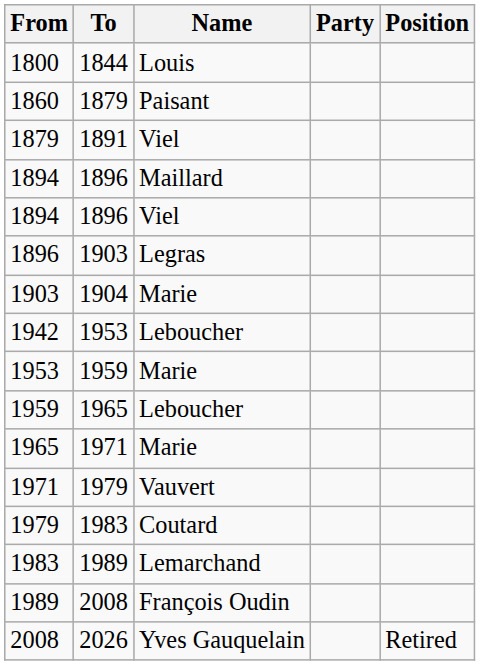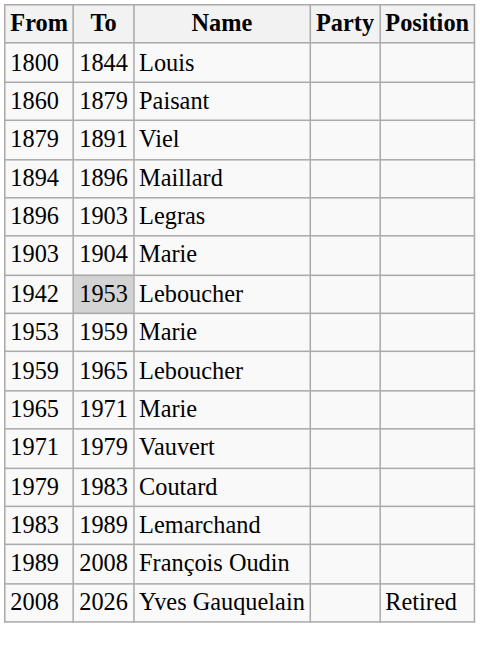 <table class="wikitable">
 <tr>
 <th>From</th>
 <th>To</th>
 <th>Name</th>
 <th>Party</th>
 <th>Position</th>
 </tr>
 <tr>
 <td>1800</td>
 <td>1844</td>
 <td>Louis</td>
 <td></td>
 <td></td>
 </tr>
 <tr>
 <td>1860</td>
 <td>1879</td>
 <td>Paisant</td>
 <td></td>
 <td></td>
 </tr>
 <tr>
 <td>1879</td>
 <td>1891</td>
 <td>Viel</td>
 <td></td>
 <td></td>
 </tr>
 <tr>
 <td>1894</td>
 <td>1896</td>
 <td>Maillard</td>
 <td></td>
 <td></td>
 </tr>
 <tr>
-<td>1894</td>
-<td>1896</td>
-<td>Viel</td>
-<td></td>
-<td></td>
-</tr>
-<tr>
 <td>1896</td>
 <td>1903</td>
 <td>Legras</td>
 <td></td>
 <td></td>
 </tr>
 <tr>
 <td>1903</td>
 <td>1904</td>
 <td>Marie</td>
 <td></td>
 <td></td>
 </tr>
 <tr>
 <td>1942</td>
-<td>1953</td>
+<td style="background: lightgrey;">1953</td>
 <td>Leboucher</td>
 <td></td>
 <td></td>
 </tr>
 <tr>
 <td>1953</td>
 <td>1959</td>
 <td>Marie</td>
 <td></td>
 <td></td>
 </tr>
 <tr>
 <td>1959</td>
 <td>1965</td>
 <td>Leboucher</td>
 <td></td>
 <td></td>
 </tr>
 <tr>
 <td>1965</td>
 <td>1971</td>
 <td>Marie</td>
 <td></td>
 <td></td>
 </tr>
 <tr>
 <td>1971</td>
 <td>1979</td>
 <td>Vauvert</td>
 <td></td>
 <td></td>
 </tr>
 <tr>
 <td>1979</td>
 <td>1983</td>
 <td>Coutard</td>
 <td></td>
 <td></td>
 </tr>
 <tr>
 <td>1983</td>
 <td>1989</td>
 <td>Lemarchand</td>
 <td></td>
 <td></td>
 </tr>
 <tr>
 <td>1989</td>
 <td>2008</td>
 <td>François Oudin</td>
 <td></td>
 <td></td>
 </tr>
 <tr>
 <td>2008</td>
 <td>2026</td>
 <td>Yves Gauquelain</td>
 <td></td>
 <td>Retired</td>
 </tr>
 </table>
